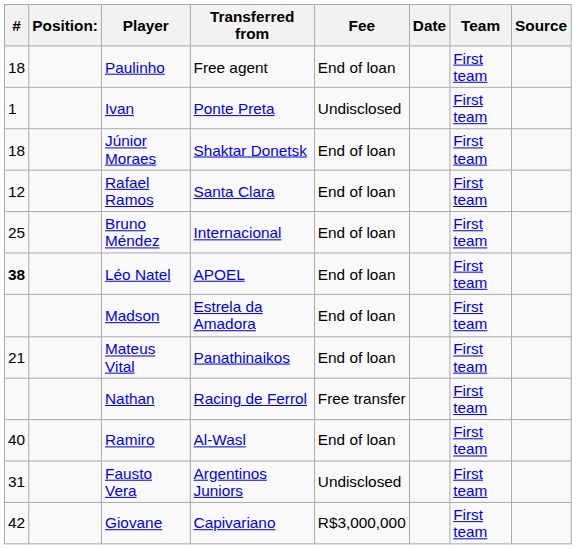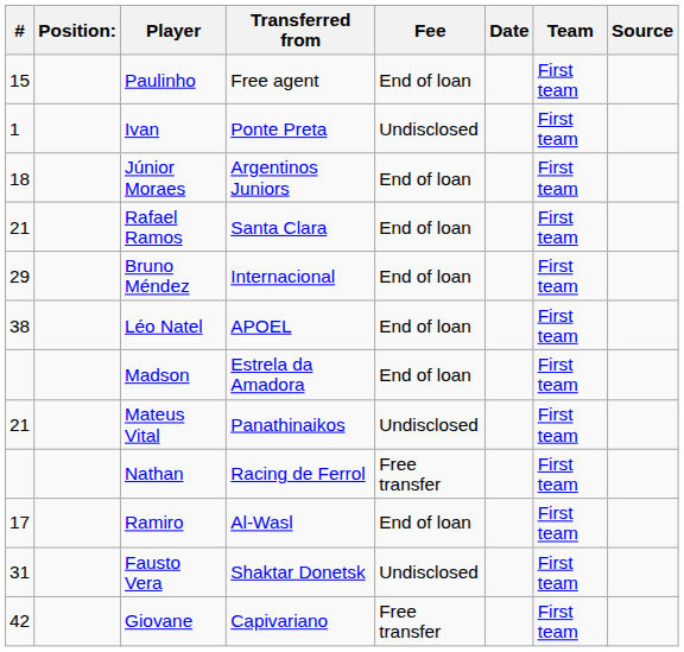 <table class="wikitable sortable" style="width:90%; text-align:center; font-size:95%; text-align:left;">
 <tr>
 <th><strong>#</strong></th>
 <th><strong>Position:</strong></th>
 <th><strong>Player</strong></th>
 <th><strong>Transferred from</strong></th>
 <th><strong>Fee</strong></th>
 <th><strong>Date</strong></th>
 <th><strong>Team</strong></th>
 <th><strong>Source</strong></th>
 </tr>
 <tr>
-<td>18</td>
+<td>15</td>
 <td></td>
 <td> <a href='#'>Paulinho</a></td>
 <td>Free agent</td>
 <td>End of loan</td>
 <td></td>
 <td><a href='#'>First team</a></td>
 <td></td>
 </tr>
 <tr>
 <td>1</td>
 <td></td>
 <td> <a href='#'>Ivan</a></td>
 <td> <a href='#'>Ponte Preta</a></td>
 <td>Undisclosed</td>
 <td></td>
 <td><a href='#'>First team</a></td>
 <td></td>
 </tr>
 <tr>
 <td>18</td>
 <td></td>
 <td> <a href='#'>Júnior Moraes</a></td>
-<td> <a href='#'>Shaktar Donetsk</a></td>
+<td> <a href='#'>Argentinos Juniors</a></td>
 <td>End of loan</td>
 <td></td>
 <td><a href='#'>First team</a></td>
 <td></td>
 </tr>
 <tr>
-<td>12</td>
+<td>21</td>
 <td></td>
 <td> <a href='#'>Rafael Ramos</a></td>
 <td> <a href='#'>Santa Clara</a></td>
 <td>End of loan</td>
 <td></td>
 <td><a href='#'>First team</a></td>
 <td></td>
 </tr>
 <tr>
-<td>25</td>
+<td>29</td>
 <td></td>
 <td> <a href='#'>Bruno Méndez</a></td>
 <td> <a href='#'>Internacional</a></td>
 <td>End of loan</td>
 <td></td>
 <td><a href='#'>First team</a></td>
 <td></td>
 </tr>
 <tr>
-<td><strong>38</strong></td>
+<td>38</td>
 <td></td>
 <td> <a href='#'>Léo Natel</a></td>
 <td> <a href='#'>APOEL</a></td>
 <td>End of loan</td>
 <td></td>
 <td><a href='#'>First team</a></td>
 <td></td>
 </tr>
 <tr>
 <td></td>
 <td></td>
 <td> <a href='#'>Madson</a></td>
 <td> <a href='#'>Estrela da Amadora</a></td>
 <td>End of loan</td>
 <td></td>
 <td><a href='#'>First team</a></td>
 <td></td>
 </tr>
 <tr>
 <td>21</td>
 <td></td>
 <td> <a href='#'>Mateus Vital</a></td>
 <td> <a href='#'>Panathinaikos</a></td>
-<td>End of loan</td>
+<td>Undisclosed </td>
 <td></td>
 <td><a href='#'>First team</a></td>
 <td></td>
 </tr>
 <tr>
 <td></td>
 <td></td>
 <td> <a href='#'>Nathan</a></td>
 <td> <a href='#'>Racing de Ferrol</a></td>
 <td>Free transfer</td>
 <td></td>
 <td><a href='#'>First team</a></td>
 <td></td>
 </tr>
 <tr>
-<td>40</td>
+<td>17</td>
 <td></td>
 <td> <a href='#'>Ramiro</a></td>
 <td> <a href='#'>Al-Wasl</a></td>
 <td>End of loan</td>
 <td></td>
 <td><a href='#'>First team</a></td>
 <td></td>
 </tr>
 <tr>
 <td>31</td>
 <td></td>
 <td> <a href='#'>Fausto Vera</a></td>
-<td> <a href='#'>Argentinos Juniors</a></td>
+<td> <a href='#'>Shaktar Donetsk</a></td>
 <td>Undisclosed </td>
 <td></td>
 <td><a href='#'>First team</a></td>
 <td></td>
 </tr>
 <tr>
 <td>42</td>
 <td></td>
 <td> <a href='#'>Giovane</a></td>
 <td> <a href='#'>Capivariano</a></td>
-<td>R$3,000,000</td>
+<td>Free transfer </td>
 <td></td>
 <td><a href='#'>First team</a></td>
 <td></td>
 </tr>
 </table>
